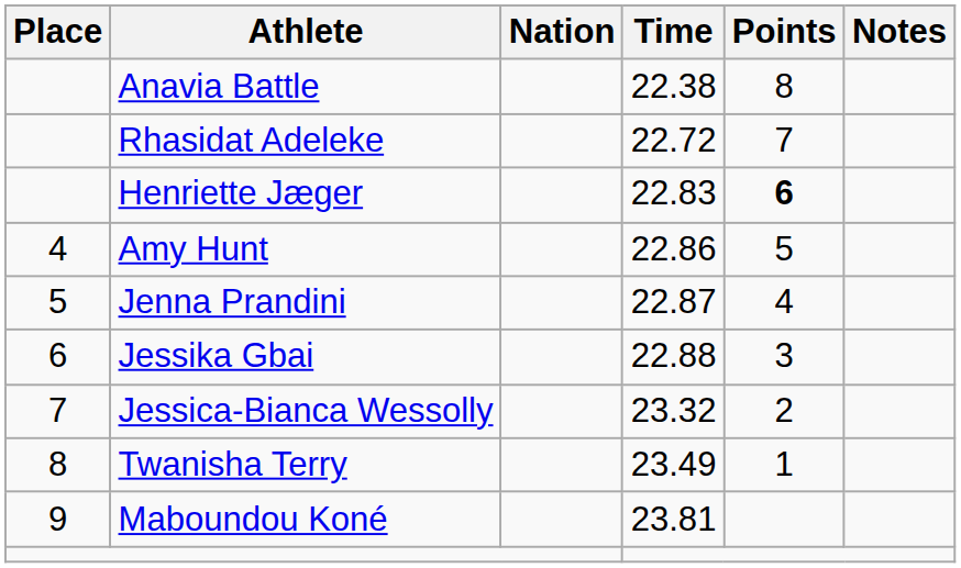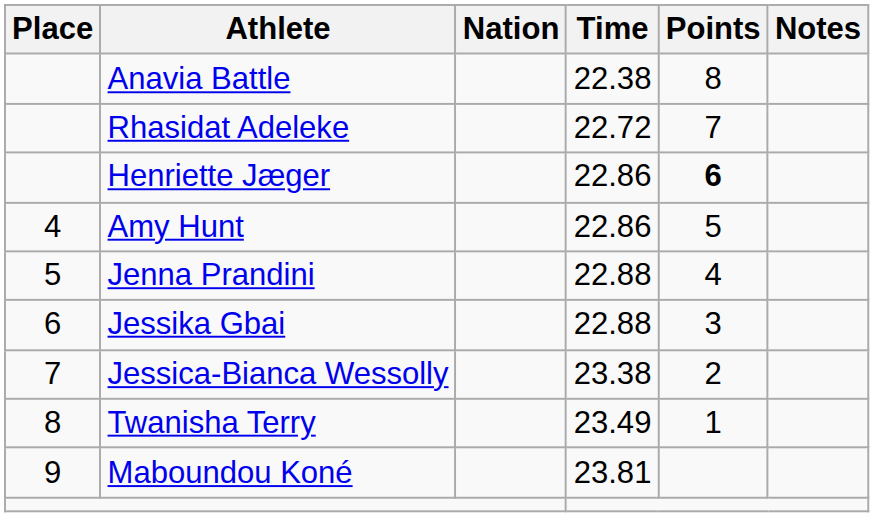 <table class="wikitable mw-datatable sortable" style="text-align:center;">
 <tr>
 <th scope="col">Place</th>
 <th scope="col">Athlete</th>
 <th scope="col">Nation</th>
 <th scope="col">Time</th>
 <th scope="col">Points</th>
 <th scope="col">Notes</th>
 </tr>
 <tr>
 <td></td>
 <td align="left"><a href='#'>Anavia Battle</a></td>
 <td align="left"></td>
 <td>22.38</td>
 <td>8</td>
 <td></td>
 </tr>
 <tr>
 <td></td>
 <td align="left"><a href='#'>Rhasidat Adeleke</a></td>
 <td align="left"></td>
 <td>22.72</td>
 <td>7</td>
 <td></td>
 </tr>
 <tr>
 <td></td>
 <td align="left"><a href='#'>Henriette Jæger</a></td>
 <td align="left"></td>
-<td>22.83 </td>
+<td>22.86 </td>
 <td><strong>6</strong></td>
 <td></td>
 </tr>
 <tr>
 <td>4</td>
 <td align="left"><a href='#'>Amy Hunt</a></td>
 <td align="left"></td>
 <td>22.86 </td>
 <td>5</td>
 <td></td>
 </tr>
 <tr>
 <td>5</td>
 <td align="left"><a href='#'>Jenna Prandini</a></td>
 <td align="left"></td>
-<td>22.87 </td>
+<td>22.88 </td>
 <td>4</td>
 <td></td>
 </tr>
 <tr>
 <td>6</td>
 <td align="left"><a href='#'>Jessika Gbai</a></td>
 <td align="left"></td>
 <td>22.88 </td>
 <td>3</td>
 <td></td>
 </tr>
 <tr>
 <td>7</td>
 <td align="left"><a href='#'>Jessica-Bianca Wessolly</a></td>
 <td align="left"></td>
-<td>23.32</td>
+<td>23.38</td>
 <td>2</td>
 <td></td>
 </tr>
 <tr>
 <td>8</td>
 <td align="left"><a href='#'>Twanisha Terry</a></td>
 <td align="left"></td>
 <td>23.49</td>
 <td>1</td>
 <td></td>
 </tr>
 <tr>
 <td>9</td>
 <td align="left"><a href='#'>Maboundou Koné</a></td>
 <td align="left"></td>
 <td>23.81</td>
 <td></td>
 <td></td>
 </tr>
 <tr class="sortbottom">
 <td colspan="3"></td>
 <td colspan="3"></td>
 </tr>
 </table>
